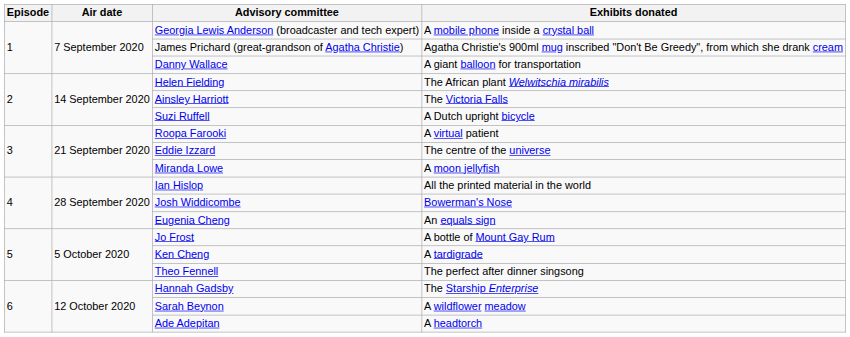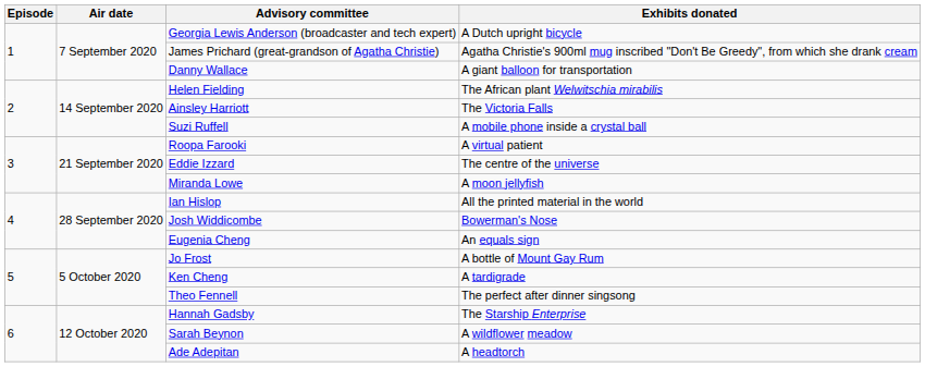 <table class="wikitable">
 <tr>
 <th>Episode</th>
 <th>Air date</th>
 <th>Advisory committee</th>
 <th>Exhibits donated</th>
 </tr>
 <tr>
 <td rowspan="3">1</td>
 <td rowspan="3">7 September 2020</td>
 <td><a href='#'>Georgia Lewis Anderson</a> (broadcaster and tech expert)</td>
-<td>A <a href='#'>mobile phone</a> inside a <a href='#'>crystal ball</a></td>
+<td>A Dutch upright <a href='#'>bicycle</a></td>
 </tr>
 <tr>
 <td>James Prichard (great-grandson of <a href='#'>Agatha Christie</a>)</td>
 <td>Agatha Christie's 900ml <a href='#'>mug</a> inscribed "Don't Be Greedy", from which she drank <a href='#'>cream</a></td>
 </tr>
 <tr>
 <td><a href='#'>Danny Wallace</a></td>
 <td>A giant <a href='#'>balloon</a> for transportation</td>
 </tr>
 <tr>
 <td rowspan="3">2</td>
 <td rowspan="3">14 September 2020</td>
 <td><a href='#'>Helen Fielding</a></td>
 <td>The African plant <em><a href='#'>Welwitschia mirabilis</a></em></td>
 </tr>
 <tr>
 <td><a href='#'>Ainsley Harriott</a></td>
 <td>The <a href='#'>Victoria Falls</a></td>
 </tr>
 <tr>
 <td><a href='#'>Suzi Ruffell</a></td>
-<td>A Dutch upright <a href='#'>bicycle</a></td>
+<td>A <a href='#'>mobile phone</a> inside a <a href='#'>crystal ball</a></td>
 </tr>
 <tr>
 <td rowspan="3">3</td>
 <td rowspan="3">21 September 2020</td>
 <td><a href='#'>Roopa Farooki</a></td>
 <td>A <a href='#'>virtual</a> patient</td>
 </tr>
 <tr>
 <td><a href='#'>Eddie Izzard</a></td>
 <td>The centre of the <a href='#'>universe</a></td>
 </tr>
 <tr>
 <td><a href='#'>Miranda Lowe</a></td>
 <td>A <a href='#'>moon jellyfish</a></td>
 </tr>
 <tr>
 <td rowspan="3">4</td>
 <td rowspan="3">28 September 2020</td>
 <td><a href='#'>Ian Hislop</a></td>
 <td>All the printed material in the world</td>
 </tr>
 <tr>
 <td><a href='#'>Josh Widdicombe</a></td>
 <td><a href='#'>Bowerman's Nose</a></td>
 </tr>
 <tr>
 <td><a href='#'>Eugenia Cheng</a></td>
 <td>An <a href='#'>equals sign</a></td>
 </tr>
 <tr>
 <td rowspan="3">5</td>
 <td rowspan="3">5 October 2020</td>
 <td><a href='#'>Jo Frost</a></td>
 <td>A bottle of <a href='#'>Mount Gay Rum</a></td>
 </tr>
 <tr>
 <td><a href='#'>Ken Cheng</a></td>
 <td>A <a href='#'>tardigrade</a></td>
 </tr>
 <tr>
 <td><a href='#'>Theo Fennell</a></td>
 <td>The perfect after dinner singsong</td>
 </tr>
 <tr>
 <td rowspan="3">6</td>
 <td rowspan="3">12 October 2020</td>
 <td><a href='#'>Hannah Gadsby</a></td>
 <td>The <a href='#'>Starship <em>Enterprise</em></a></td>
 </tr>
 <tr>
 <td><a href='#'>Sarah Beynon</a></td>
 <td>A <a href='#'>wildflower</a> <a href='#'>meadow</a></td>
 </tr>
 <tr>
 <td><a href='#'>Ade Adepitan</a></td>
 <td>A <a href='#'>headtorch</a></td>
 </tr>
 </table>
